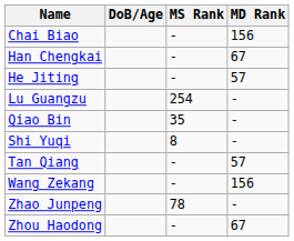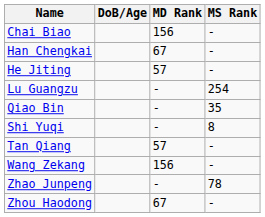 <table class="wikitable" style="text-align: left; font-size:95%;">
 <tr>
 <th>Name</th>
 <th>DoB/Age</th>
+<th>MD Rank</th>
 <th>MS Rank</th>
-<th>MD Rank</th>
 </tr>
 <tr>
 <td><a href='#'>Chai Biao</a></td>
 <td></td>
+<td>156</td>
 <td>-</td>
-<td>156</td>
 </tr>
 <tr>
 <td><a href='#'>Han Chengkai</a></td>
 <td></td>
+<td>67</td>
 <td>-</td>
-<td>67</td>
 </tr>
 <tr>
 <td><a href='#'>He Jiting</a></td>
 <td></td>
+<td>57</td>
 <td>-</td>
-<td>57</td>
 </tr>
 <tr>
 <td><a href='#'>Lu Guangzu</a></td>
 <td></td>
+<td>-</td>
 <td>254</td>
-<td>-</td>
 </tr>
 <tr>
 <td><a href='#'>Qiao Bin</a></td>
 <td></td>
+<td>-</td>
 <td>35</td>
-<td>-</td>
 </tr>
 <tr>
 <td><a href='#'>Shi Yuqi</a></td>
 <td></td>
+<td>-</td>
 <td>8</td>
-<td>-</td>
 </tr>
 <tr>
 <td><a href='#'>Tan Qiang</a></td>
 <td></td>
+<td>57</td>
 <td>-</td>
-<td>57</td>
 </tr>
 <tr>
 <td><a href='#'>Wang Zekang</a></td>
 <td></td>
+<td>156</td>
 <td>-</td>
-<td>156</td>
 </tr>
 <tr>
 <td><a href='#'>Zhao Junpeng</a></td>
 <td></td>
+<td>-</td>
 <td>78</td>
-<td>-</td>
 </tr>
 <tr>
 <td><a href='#'>Zhou Haodong</a></td>
 <td></td>
+<td>67</td>
 <td>-</td>
-<td>67</td>
 </tr>
 </table>
